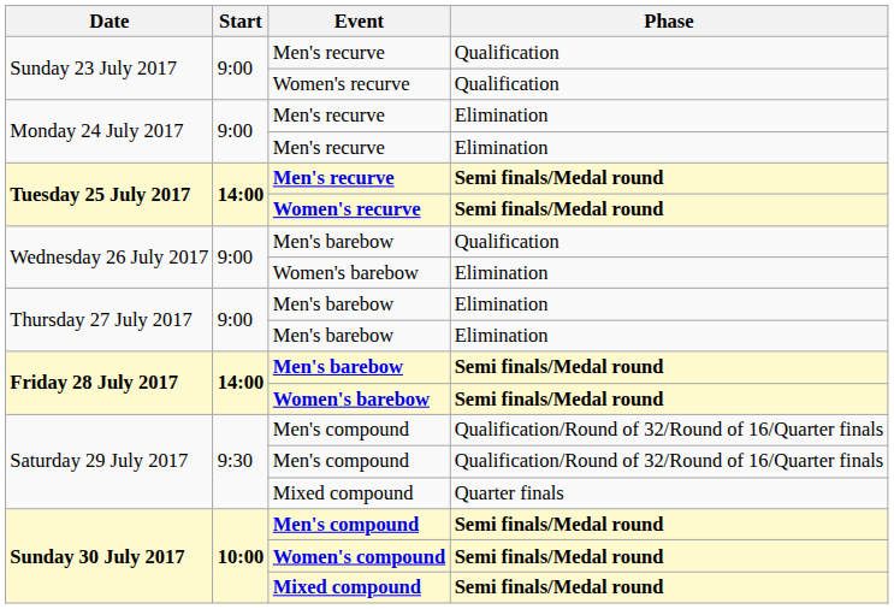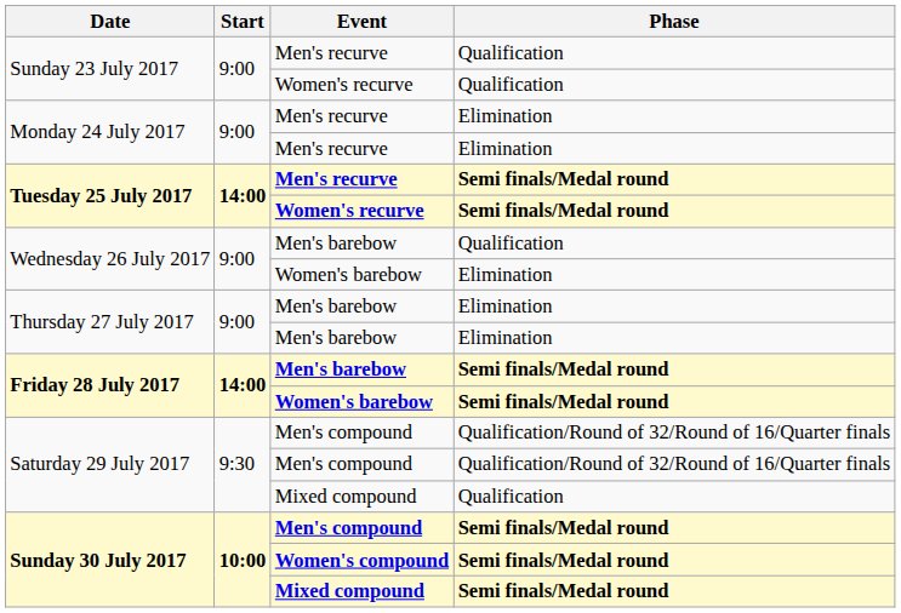 <table class=wikitable>
 <tr>
 <th>Date</th>
 <th>Start</th>
 <th>Event</th>
 <th>Phase</th>
 </tr>
 <tr>
 <td rowspan=2>Sunday 23 July 2017</td>
 <td rowspan=2>9:00</td>
 <td>Men's recurve</td>
 <td>Qualification</td>
 </tr>
 <tr>
 <td>Women's recurve</td>
 <td>Qualification</td>
 </tr>
 <tr>
 <td rowspan=2>Monday 24 July 2017</td>
 <td rowspan=2>9:00</td>
 <td>Men's recurve</td>
 <td>Elimination</td>
 </tr>
 <tr>
 <td>Men's recurve</td>
 <td>Elimination</td>
 </tr>
 <tr>
 <td style=background:lemonchiffon rowspan=2><strong>Tuesday 25 July 2017</strong></td>
 <td style=background:lemonchiffon rowspan=2><strong>14:00</strong></td>
 <td style=background:lemonchiffon><strong><a href='#'>Men's recurve</a></strong></td>
 <td style=background:lemonchiffon><strong>Semi finals/Medal round</strong></td>
 </tr>
 <tr>
 <td style=background:lemonchiffon><strong><a href='#'>Women's recurve</a></strong></td>
 <td style=background:lemonchiffon><strong>Semi finals/Medal round</strong></td>
 </tr>
 <tr>
 <td rowspan=2>Wednesday 26 July 2017</td>
 <td rowspan=2>9:00</td>
 <td>Men's barebow</td>
 <td>Qualification</td>
 </tr>
 <tr>
 <td>Women's barebow</td>
 <td>Elimination</td>
 </tr>
 <tr>
 <td rowspan=2>Thursday 27 July 2017</td>
 <td rowspan=2>9:00</td>
 <td>Men's barebow</td>
 <td>Elimination</td>
 </tr>
 <tr>
 <td>Men's barebow</td>
 <td>Elimination</td>
 </tr>
 <tr>
 <td style=background:lemonchiffon rowspan=2><strong>Friday 28 July 2017</strong></td>
 <td style=background:lemonchiffon rowspan=2><strong>14:00</strong></td>
 <td style=background:lemonchiffon><strong><a href='#'>Men's barebow</a></strong></td>
 <td style=background:lemonchiffon><strong>Semi finals/Medal round</strong></td>
 </tr>
 <tr>
 <td style=background:lemonchiffon><strong><a href='#'>Women's barebow</a></strong></td>
 <td style=background:lemonchiffon><strong>Semi finals/Medal round</strong></td>
 </tr>
 <tr>
 <td rowspan=3>Saturday 29 July 2017</td>
 <td rowspan=3>9:30</td>
 <td>Men's compound</td>
 <td>Qualification/Round of 32/Round of 16/Quarter finals</td>
 </tr>
 <tr>
 <td>Men's compound</td>
 <td>Qualification/Round of 32/Round of 16/Quarter finals</td>
 </tr>
 <tr>
 <td>Mixed compound</td>
-<td>Quarter finals</td>
+<td>Qualification</td>
 </tr>
 <tr>
 <td style=background:lemonchiffon rowspan=3><strong>Sunday 30 July 2017</strong></td>
 <td style=background:lemonchiffon rowspan=3><strong>10:00</strong></td>
 <td style=background:lemonchiffon><strong><a href='#'>Men's compound</a></strong></td>
 <td style=background:lemonchiffon><strong>Semi finals/Medal round</strong></td>
 </tr>
 <tr>
 <td style=background:lemonchiffon><strong><a href='#'>Women's compound</a></strong></td>
 <td style=background:lemonchiffon><strong>Semi finals/Medal round</strong></td>
 </tr>
 <tr>
 <td style=background:lemonchiffon><strong><a href='#'>Mixed compound</a></strong></td>
 <td style=background:lemonchiffon><strong>Semi finals/Medal round</strong></td>
 </tr>
 </table>
